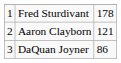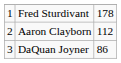 <table class="wikitable">
 <tr>
 </tr>
 <tr>
 <td>1</td>
 <td>Fred Sturdivant</td>
 <td>178</td>
 </tr>
 <tr>
 <td>2</td>
 <td>Aaron Clayborn</td>
-<td>121</td>
+<td>112</td>
 </tr>
 <tr>
 <td>3</td>
 <td>DaQuan Joyner</td>
 <td>86</td>
 </tr>
 </table>
